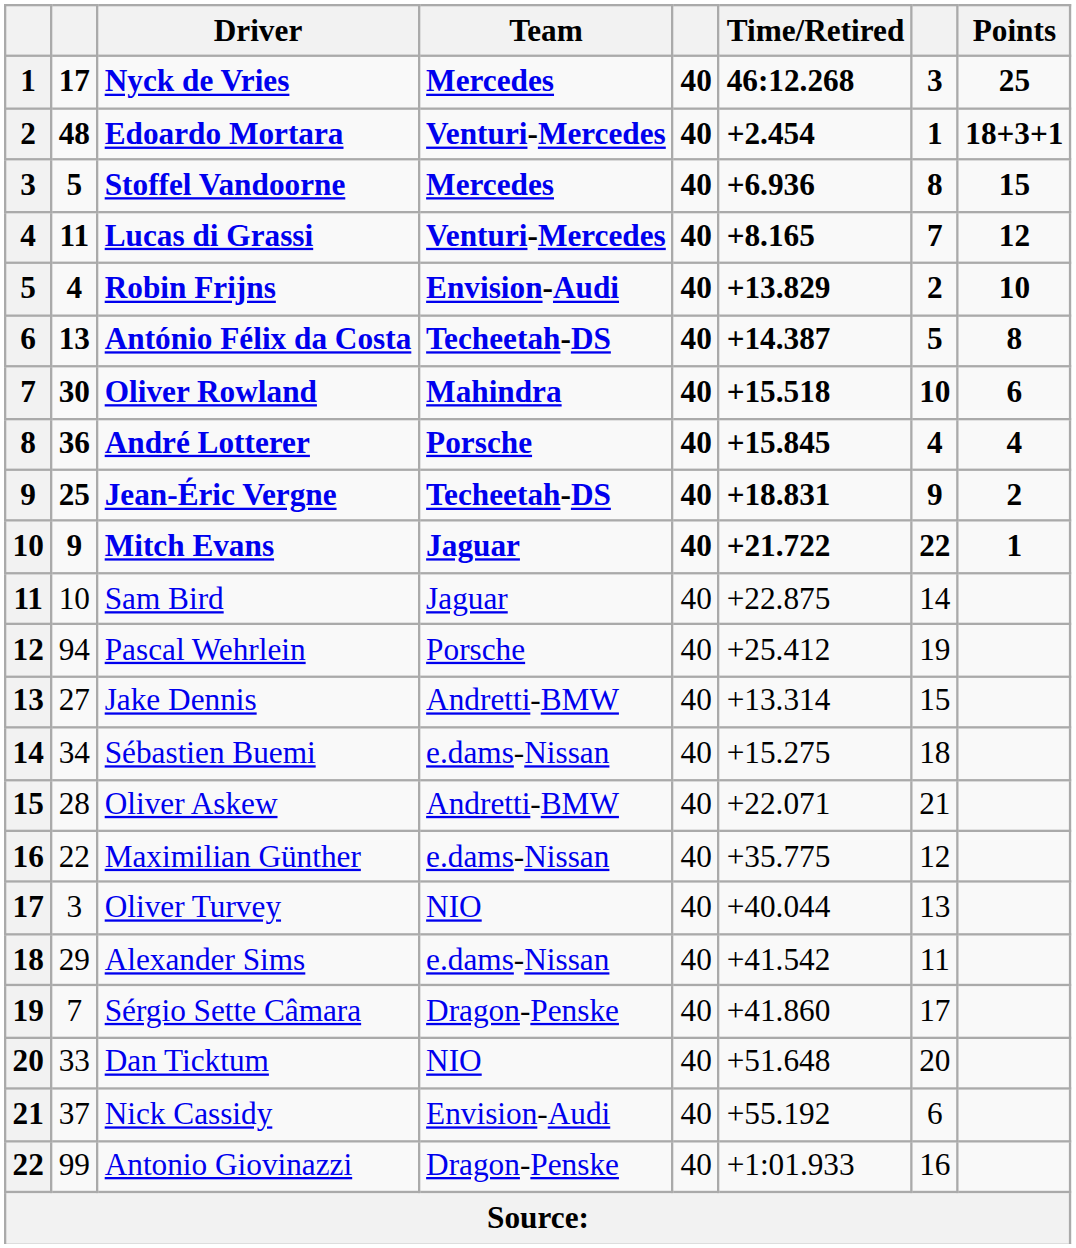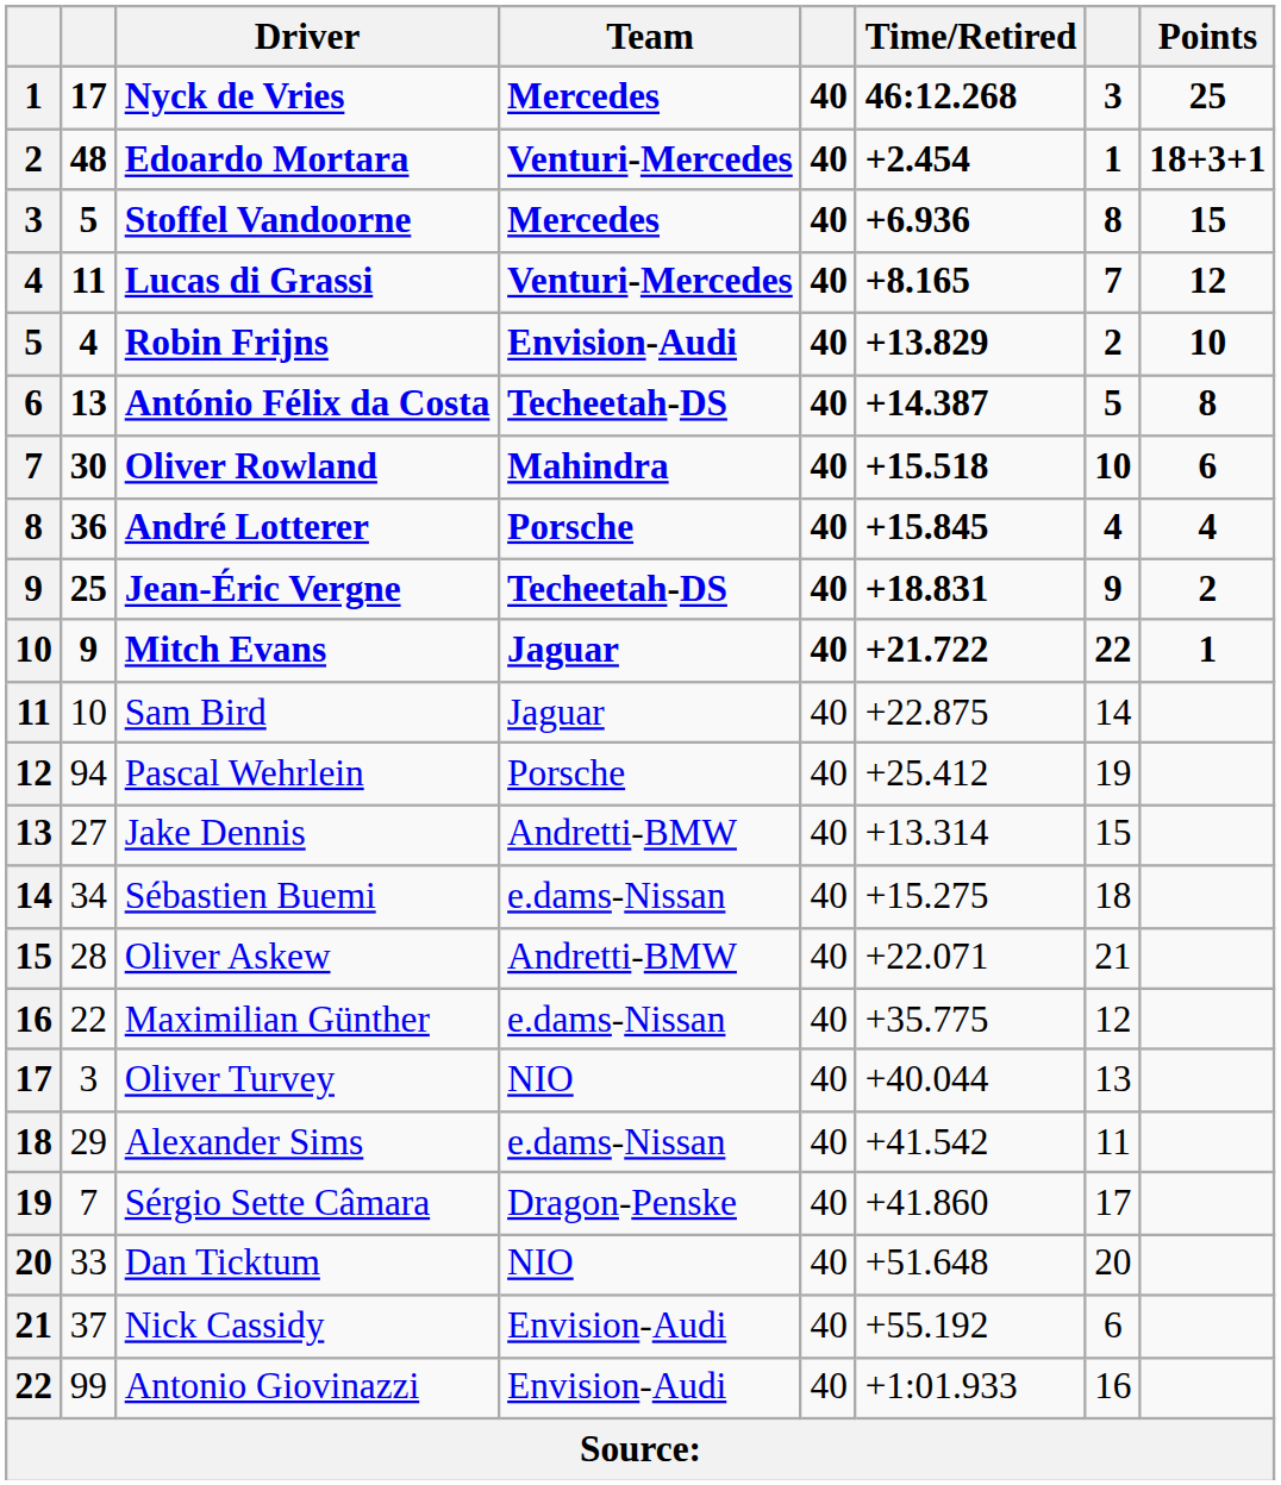 <table class="wikitable sortable" style="font-size: 85%">
 <tr>
 <th scope="col"></th>
 <th scope="col"></th>
 <th scope="col">Driver</th>
 <th scope="col">Team</th>
 <th scope="col"></th>
 <th scope="col" class="unsortable">Time/Retired</th>
 <th scope="col"></th>
 <th scope="col">Points</th>
 </tr>
 <tr>
 <th scope="row"><strong>1</strong></th>
 <td align="center"><strong>17</strong></td>
 <td data-sort-value="DEV"> <strong><a href='#'>Nyck de Vries</a></strong></td>
 <td><strong><a href='#'>Mercedes</a></strong></td>
 <td><strong>40</strong></td>
 <td><strong>46:12.268</strong></td>
 <td align="center"><strong>3</strong></td>
 <td align="center"><strong>25</strong></td>
 </tr>
 <tr>
 <th scope="row">2</th>
 <td align="center"><strong>48</strong></td>
 <td data-sort-value="MOR"> <strong><a href='#'>Edoardo Mortara</a></strong></td>
 <td><strong><a href='#'>Venturi</a>-<a href='#'>Mercedes</a></strong></td>
 <td><strong>40</strong></td>
 <td><strong>+2.454</strong></td>
 <td align="center"><strong>1</strong></td>
 <td align="center"><strong>18+3+1</strong></td>
 </tr>
 <tr>
 <th scope="row">3</th>
 <td align="center"><strong>5</strong></td>
 <td data-sort-value="VAN"> <strong><a href='#'>Stoffel Vandoorne</a></strong></td>
 <td><strong><a href='#'>Mercedes</a></strong></td>
 <td><strong>40</strong></td>
 <td><strong>+6.936</strong></td>
 <td align="center"><strong>8</strong></td>
 <td align="center"><strong>15</strong></td>
 </tr>
 <tr>
 <th scope="row">4</th>
 <td align="center"><strong>11</strong></td>
 <td data-sort-value="DIG"> <strong><a href='#'>Lucas di Grassi</a></strong></td>
 <td><strong><a href='#'>Venturi</a>-<a href='#'>Mercedes</a></strong></td>
 <td><strong>40</strong></td>
 <td><strong>+8.165</strong></td>
 <td align="center"><strong>7</strong></td>
 <td align="center"><strong>12</strong></td>
 </tr>
 <tr>
 <th scope="row">5</th>
 <td align="center"><strong>4</strong></td>
 <td data-sort-value="FRI"> <strong><a href='#'>Robin Frijns</a></strong></td>
 <td><strong><a href='#'>Envision</a>-<a href='#'>Audi</a></strong></td>
 <td><strong>40</strong></td>
 <td><strong>+13.829</strong></td>
 <td align="center"><strong>2</strong></td>
 <td align="center"><strong>10</strong></td>
 </tr>
 <tr>
 <th scope="row">6</th>
 <td align="center"><strong>13</strong></td>
 <td data-sort-value="DAC"> <strong><a href='#'>António Félix da Costa</a></strong></td>
 <td><strong><a href='#'>Techeetah</a>-<a href='#'>DS</a></strong></td>
 <td><strong>40</strong></td>
 <td><strong>+14.387</strong></td>
 <td align="center"><strong>5</strong></td>
 <td align="center"><strong>8</strong></td>
 </tr>
 <tr>
 <th scope="row">7</th>
 <td align="center"><strong>30</strong></td>
 <td data-sort-value="ROW"> <strong><a href='#'>Oliver Rowland</a></strong></td>
 <td><strong><a href='#'>Mahindra</a></strong></td>
 <td><strong>40</strong></td>
 <td><strong>+15.518</strong></td>
 <td align="center"><strong>10</strong></td>
 <td align="center"><strong>6</strong></td>
 </tr>
 <tr>
 <th scope="row">8</th>
 <td align="center"><strong>36</strong></td>
 <td data-sort-value="LOT"> <strong><a href='#'>André Lotterer</a></strong></td>
 <td><strong><a href='#'>Porsche</a></strong></td>
 <td><strong>40</strong></td>
 <td><strong>+15.845</strong></td>
 <td align="center"><strong>4</strong></td>
 <td align="center"><strong>4</strong></td>
 </tr>
 <tr>
 <th scope="row">9</th>
 <td align="center"><strong>25</strong></td>
 <td data-sort-value="JEV"> <strong><a href='#'>Jean-Éric Vergne</a></strong></td>
 <td><strong><a href='#'>Techeetah</a>-<a href='#'>DS</a></strong></td>
 <td><strong>40</strong></td>
 <td><strong>+18.831</strong></td>
 <td align="center"><strong>9</strong></td>
 <td align="center"><strong>2</strong></td>
 </tr>
 <tr>
 <th scope="row">10</th>
 <td align="center"><strong>9</strong></td>
 <td data-sort-value="EVA"> <strong><a href='#'>Mitch Evans</a></strong></td>
 <td><strong><a href='#'>Jaguar</a></strong></td>
 <td><strong>40</strong></td>
 <td><strong>+21.722</strong></td>
 <td align="center"><strong>22</strong></td>
 <td align="center"><strong>1</strong></td>
 </tr>
 <tr>
 <th scope="row">11</th>
 <td align="center">10</td>
 <td data-sort-value="BIR"> <a href='#'>Sam Bird</a></td>
 <td><a href='#'>Jaguar</a></td>
 <td>40</td>
 <td>+22.875</td>
 <td align="center">14</td>
 <td></td>
 </tr>
 <tr>
 <th scope="row">12</th>
 <td align="center">94</td>
 <td data-sort-value="WEH"> <a href='#'>Pascal Wehrlein</a></td>
 <td><a href='#'>Porsche</a></td>
 <td>40</td>
 <td>+25.412</td>
 <td align="center">19</td>
 <td></td>
 </tr>
 <tr>
 <th scope="row">13</th>
 <td align="center">27</td>
 <td data-sort-value="DEN"> <a href='#'>Jake Dennis</a></td>
 <td><a href='#'>Andretti</a>-<a href='#'>BMW</a></td>
 <td>40</td>
 <td>+13.314</td>
 <td align="center">15</td>
 <td align="center"></td>
 </tr>
 <tr>
 <th scope="row">14</th>
 <td align="center">34</td>
 <td data-sort-value="BUE"> <a href='#'>Sébastien Buemi</a></td>
 <td><a href='#'>e.dams</a>-<a href='#'>Nissan</a></td>
 <td>40</td>
 <td>+15.275</td>
 <td align="center">18</td>
 <td align="center"></td>
 </tr>
 <tr>
 <th scope="row">15</th>
 <td align="center">28</td>
 <td data-sort-value="ASK"> <a href='#'>Oliver Askew</a></td>
 <td><a href='#'>Andretti</a>-<a href='#'>BMW</a></td>
 <td>40</td>
 <td>+22.071</td>
 <td align="center">21</td>
 <td align="center"></td>
 </tr>
 <tr>
 <th scope="row">16</th>
 <td align="center">22</td>
 <td data-sort-value="GUE"> <a href='#'>Maximilian Günther</a></td>
 <td><a href='#'>e.dams</a>-<a href='#'>Nissan</a></td>
 <td>40</td>
 <td>+35.775</td>
 <td align="center">12</td>
 <td align="center"></td>
 </tr>
 <tr>
 <th scope="row">17</th>
 <td align="center">3</td>
 <td data-sort-value="TUR"> <a href='#'>Oliver Turvey</a></td>
 <td><a href='#'>NIO</a></td>
 <td>40</td>
 <td>+40.044</td>
 <td align="center">13</td>
 <td align="center"></td>
 </tr>
 <tr>
 <th scope="row">18</th>
 <td align="center">29</td>
 <td data-sort-value="SIM"> <a href='#'>Alexander Sims</a></td>
 <td><a href='#'>e.dams</a>-<a href='#'>Nissan</a></td>
 <td>40</td>
 <td>+41.542</td>
 <td align="center">11</td>
 <td></td>
 </tr>
 <tr>
 <th scope="row">19</th>
 <td align="center">7</td>
 <td data-sort-value="SET"> <a href='#'>Sérgio Sette Câmara</a></td>
 <td><a href='#'>Dragon</a>-<a href='#'>Penske</a></td>
 <td>40</td>
 <td>+41.860</td>
 <td align="center">17</td>
 <td align="center"></td>
 </tr>
 <tr>
 <th scope="row">20</th>
 <td align="center">33</td>
 <td data-sort-value="TIC"> <a href='#'>Dan Ticktum</a></td>
 <td><a href='#'>NIO</a></td>
 <td>40</td>
 <td>+51.648</td>
 <td align="center">20</td>
 <td align="center"></td>
 </tr>
 <tr>
 <th scope="row">21</th>
 <td align="center">37</td>
 <td data-sort-value="CAS"> <a href='#'>Nick Cassidy</a></td>
 <td><a href='#'>Envision</a>-<a href='#'>Audi</a></td>
 <td>40</td>
 <td>+55.192</td>
 <td align="center">6</td>
 <td align="center"></td>
 </tr>
 <tr>
 <th scope="row">22</th>
 <td align="center">99</td>
 <td data-sort-value="GIO"> <a href='#'>Antonio Giovinazzi</a></td>
-<td><a href='#'>Dragon</a>-<a href='#'>Penske</a></td>
+<td><a href='#'>Envision</a>-<a href='#'>Audi</a></td>
 <td>40</td>
 <td>+1:01.933</td>
 <td align="center">16</td>
 <td align="center"></td>
 </tr>
 <tr>
 <th colspan="8">Source:</th>
 </tr>
 </table>
